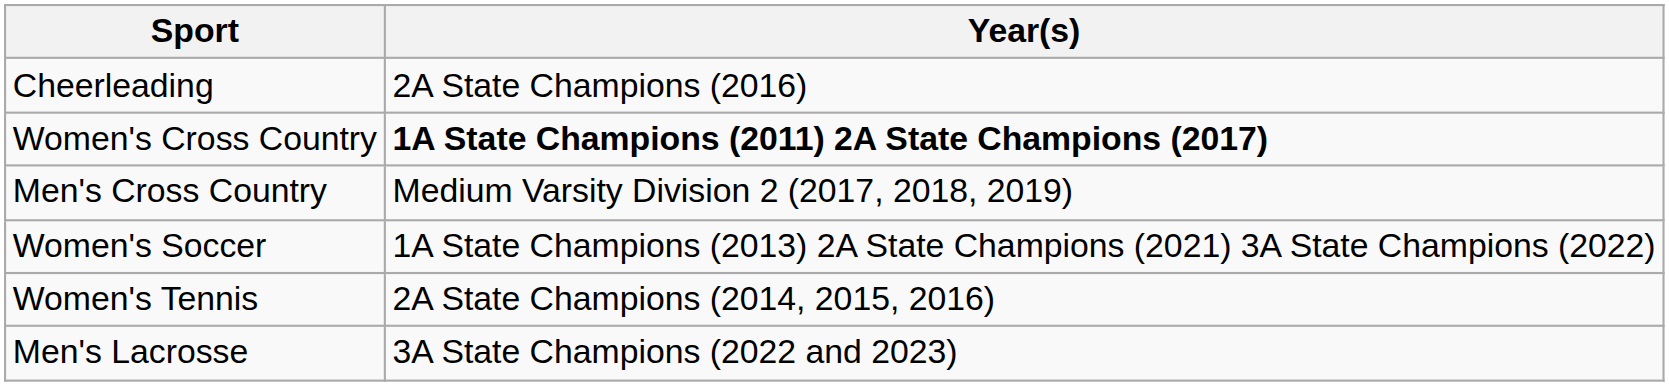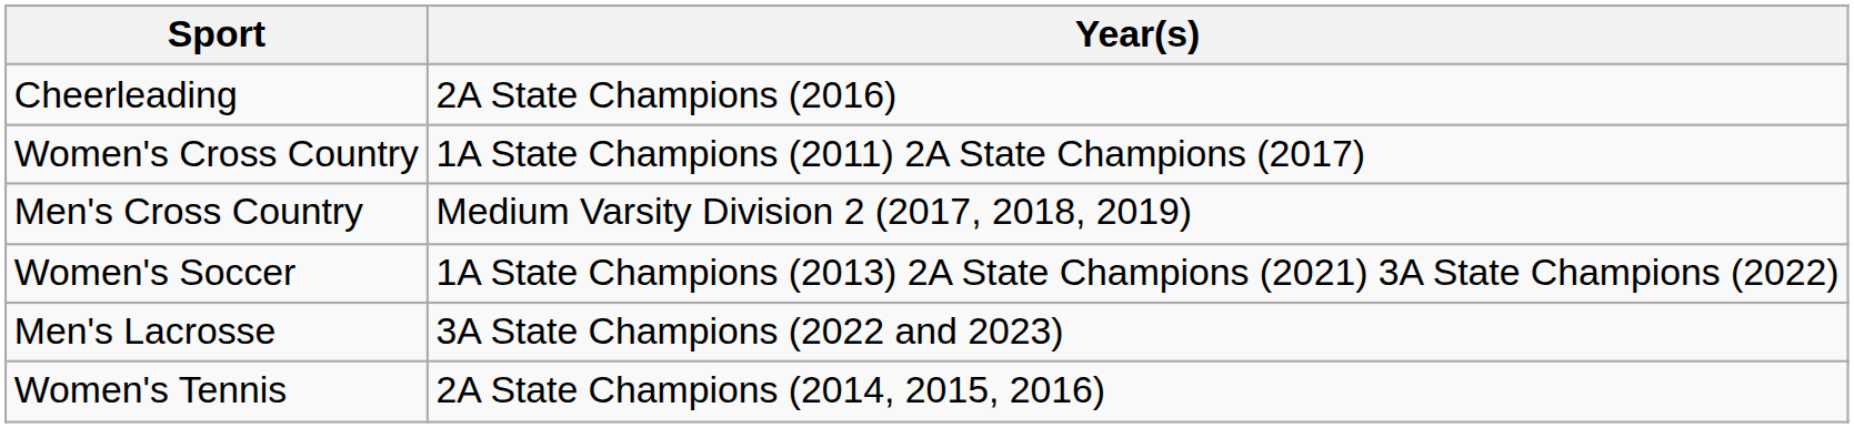 <table class="wikitable">
 <tr>
 <th>Sport</th>
 <th>Year(s)</th>
 </tr>
 <tr>
 <td>Cheerleading</td>
 <td>2A State Champions (2016)</td>
 </tr>
 <tr>
 <td>Women's Cross Country</td>
-<td><strong>1A State Champions (2011) 2A State Champions (2017)</strong></td>
+<td>1A State Champions (2011) 2A State Champions (2017)</td>
 </tr>
 <tr>
 <td>Men's Cross Country</td>
 <td>Medium Varsity Division 2 (2017, 2018, 2019)</td>
 </tr>
 <tr>
 <td>Women's Soccer</td>
 <td>1A State Champions (2013) 2A State Champions (2021) 3A State Champions (2022)</td>
 </tr>
 <tr>
+<td>Men's Lacrosse</td>
+<td>3A State Champions (2022 and 2023)</td>
+</tr>
+<tr>
 <td>Women's Tennis</td>
 <td>2A State Champions (2014, 2015, 2016)</td>
 </tr>
-<tr>
-<td>Men's Lacrosse</td>
-<td>3A State Champions (2022 and 2023)</td>
-</tr>
 </table>
